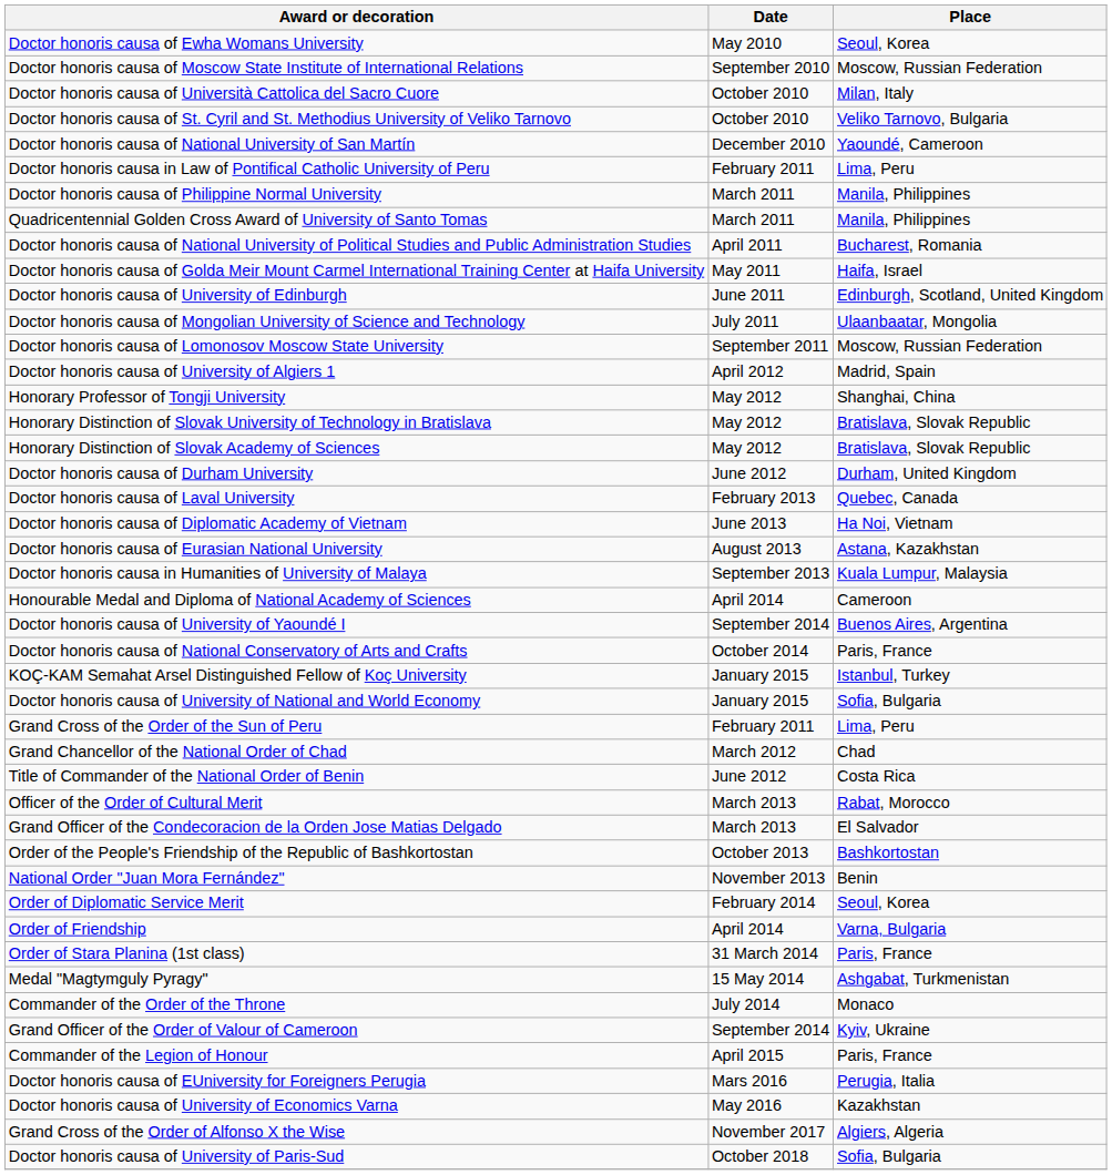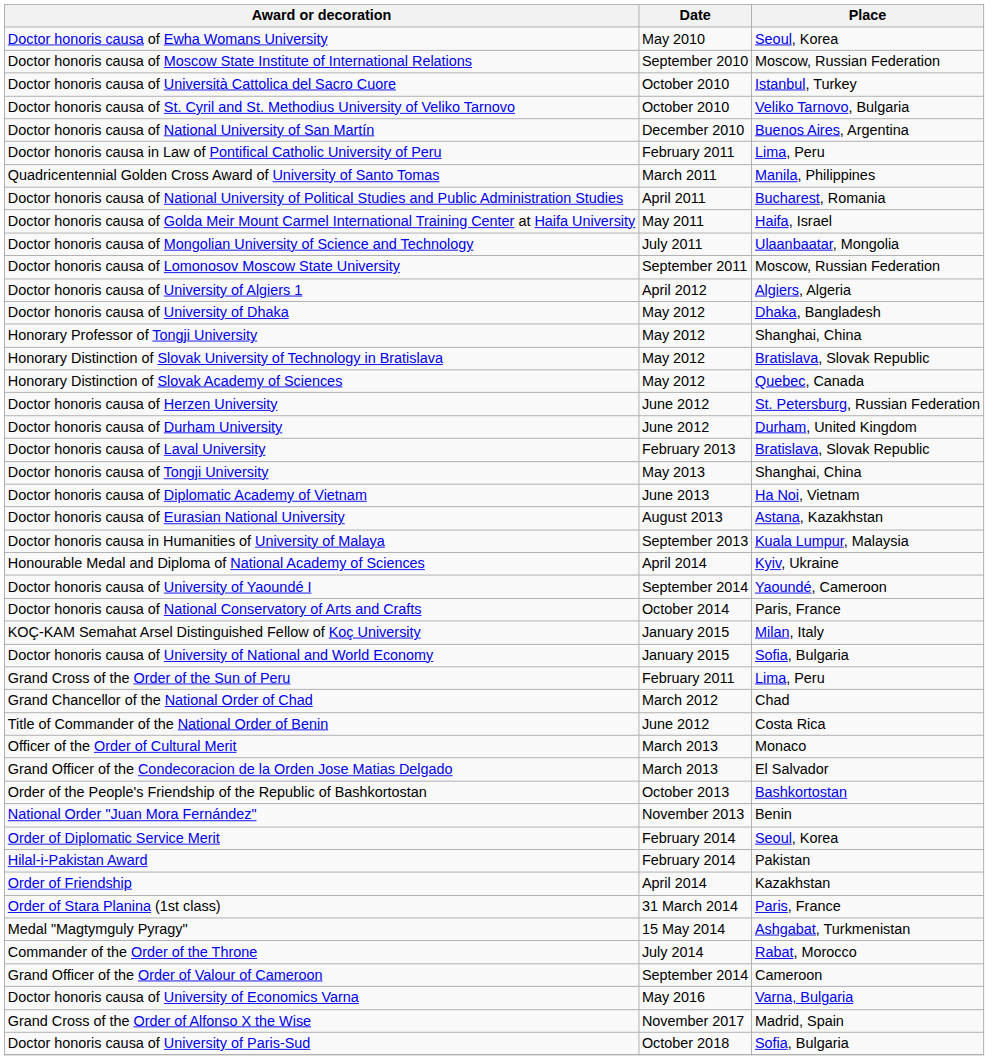 <table class="wikitable">
 <tr>
 <th>Award or decoration</th>
 <th>Date</th>
 <th>Place</th>
 </tr>
 <tr>
 <td><a href='#'>Doctor honoris causa</a> of <a href='#'>Ewha Womans University</a></td>
 <td>May 2010</td>
 <td><a href='#'>Seoul</a>, Korea</td>
 </tr>
 <tr>
 <td>Doctor honoris causa of <a href='#'>Moscow State Institute of International Relations</a></td>
 <td>September 2010</td>
 <td>Moscow, Russian Federation</td>
 </tr>
 <tr>
 <td>Doctor honoris causa of <a href='#'>Università Cattolica del Sacro Cuore</a></td>
 <td>October 2010</td>
-<td><a href='#'>Milan</a>, Italy</td>
+<td><a href='#'>Istanbul</a>, Turkey</td>
 </tr>
 <tr>
 <td>Doctor honoris causa of <a href='#'>St. Cyril and St. Methodius University of Veliko Tarnovo</a></td>
 <td>October 2010</td>
 <td><a href='#'>Veliko Tarnovo</a>, Bulgaria</td>
 </tr>
 <tr>
 <td>Doctor honoris causa of <a href='#'>National University of San Martín</a></td>
 <td>December 2010</td>
-<td><a href='#'>Yaoundé</a>, Cameroon</td>
+<td><a href='#'>Buenos Aires</a>, Argentina</td>
 </tr>
 <tr>
 <td>Doctor honoris causa in Law of <a href='#'>Pontifical Catholic University of Peru</a></td>
 <td>February 2011</td>
 <td><a href='#'>Lima</a>, Peru</td>
-</tr>
-<tr>
-<td>Doctor honoris causa of <a href='#'>Philippine Normal University</a></td>
-<td>March 2011</td>
-<td><a href='#'>Manila</a>, Philippines</td>
 </tr>
 <tr>
 <td>Quadricentennial Golden Cross Award of <a href='#'>University of Santo Tomas</a></td>
 <td>March 2011</td>
 <td><a href='#'>Manila</a>, Philippines</td>
 </tr>
 <tr>
 <td>Doctor honoris causa of <a href='#'>National University of Political Studies and Public Administration Studies</a></td>
 <td>April 2011</td>
 <td><a href='#'>Bucharest</a>, Romania</td>
 </tr>
 <tr>
 <td>Doctor honoris causa of <a href='#'>Golda Meir Mount Carmel International Training Center</a> at <a href='#'>Haifa University</a></td>
 <td>May 2011</td>
 <td><a href='#'>Haifa</a>, Israel</td>
 </tr>
 <tr>
-<td>Doctor honoris causa of <a href='#'>University of Edinburgh</a></td>
-<td>June 2011</td>
-<td><a href='#'>Edinburgh</a>, Scotland, United Kingdom</td>
-</tr>
-<tr>
 <td>Doctor honoris causa of <a href='#'>Mongolian University of Science and Technology</a></td>
 <td>July 2011</td>
 <td><a href='#'>Ulaanbaatar</a>, Mongolia</td>
 </tr>
 <tr>
 <td>Doctor honoris causa of <a href='#'>Lomonosov Moscow State University</a></td>
 <td>September 2011</td>
 <td>Moscow, Russian Federation</td>
 </tr>
 <tr>
 <td>Doctor honoris causa of <a href='#'>University of Algiers 1</a></td>
 <td>April 2012</td>
-<td>Madrid, Spain</td>
+<td><a href='#'>Algiers</a>, Algeria</td>
+</tr>
+<tr>
+<td>Doctor honoris causa of <a href='#'>University of Dhaka</a></td>
+<td>May 2012</td>
+<td><a href='#'>Dhaka</a>, Bangladesh</td>
 </tr>
 <tr>
 <td>Honorary Professor of <a href='#'>Tongji University</a></td>
 <td>May 2012</td>
 <td>Shanghai, China</td>
 </tr>
 <tr>
 <td>Honorary Distinction of <a href='#'>Slovak University of Technology in Bratislava</a></td>
 <td>May 2012</td>
 <td><a href='#'>Bratislava</a>, Slovak Republic</td>
 </tr>
 <tr>
 <td>Honorary Distinction of <a href='#'>Slovak Academy of Sciences</a></td>
 <td>May 2012</td>
-<td><a href='#'>Bratislava</a>, Slovak Republic</td>
+<td><a href='#'>Quebec</a>, Canada</td>
+</tr>
+<tr>
+<td>Doctor honoris causa of <a href='#'>Herzen University</a></td>
+<td>June 2012</td>
+<td><a href='#'>St. Petersburg</a>, Russian Federation</td>
 </tr>
 <tr>
 <td>Doctor honoris causa of <a href='#'>Durham University</a></td>
 <td>June 2012</td>
 <td><a href='#'>Durham</a>, United Kingdom</td>
 </tr>
 <tr>
 <td>Doctor honoris causa of <a href='#'>Laval University</a></td>
 <td>February 2013</td>
-<td><a href='#'>Quebec</a>, Canada</td>
+<td><a href='#'>Bratislava</a>, Slovak Republic</td>
+</tr>
+<tr>
+<td>Doctor honoris causa of <a href='#'>Tongji University</a></td>
+<td>May 2013</td>
+<td>Shanghai, China</td>
 </tr>
 <tr>
 <td>Doctor honoris causa of <a href='#'>Diplomatic Academy of Vietnam</a></td>
 <td>June 2013</td>
 <td><a href='#'>Ha Noi</a>, Vietnam</td>
 </tr>
 <tr>
 <td>Doctor honoris causa of <a href='#'>Eurasian National University</a></td>
 <td>August 2013</td>
 <td><a href='#'>Astana</a>, Kazakhstan</td>
 </tr>
 <tr>
 <td>Doctor honoris causa in Humanities of <a href='#'>University of Malaya</a></td>
 <td>September 2013</td>
 <td><a href='#'>Kuala Lumpur</a>, Malaysia</td>
 </tr>
 <tr>
 <td>Honourable Medal and Diploma of <a href='#'>National Academy of Sciences</a></td>
 <td>April 2014</td>
-<td>Cameroon</td>
+<td><a href='#'>Kyiv</a>, Ukraine</td>
 </tr>
 <tr>
 <td>Doctor honoris causa of <a href='#'>University of Yaoundé I</a></td>
 <td>September 2014</td>
-<td><a href='#'>Buenos Aires</a>, Argentina</td>
+<td><a href='#'>Yaoundé</a>, Cameroon</td>
 </tr>
 <tr>
 <td>Doctor honoris causa of <a href='#'>National Conservatory of Arts and Crafts</a></td>
 <td>October 2014</td>
 <td>Paris, France</td>
 </tr>
 <tr>
 <td>KOÇ-KAM Semahat Arsel Distinguished Fellow of <a href='#'>Koç University</a></td>
 <td>January 2015</td>
-<td><a href='#'>Istanbul</a>, Turkey</td>
+<td><a href='#'>Milan</a>, Italy</td>
 </tr>
 <tr>
 <td>Doctor honoris causa of <a href='#'>University of National and World Economy</a></td>
 <td>January 2015</td>
 <td><a href='#'>Sofia</a>, Bulgaria</td>
 </tr>
 <tr>
 <td>Grand Cross of the <a href='#'>Order of the Sun of Peru</a></td>
 <td>February 2011</td>
 <td><a href='#'>Lima</a>, Peru</td>
 </tr>
 <tr>
 <td>Grand Chancellor of the <a href='#'>National Order of Chad</a></td>
 <td>March 2012</td>
 <td>Chad</td>
 </tr>
 <tr>
 <td>Title of Commander of the <a href='#'>National Order of Benin</a></td>
 <td>June 2012</td>
 <td>Costa Rica</td>
 </tr>
 <tr>
 <td>Officer of the <a href='#'>Order of Cultural Merit</a></td>
 <td>March 2013</td>
-<td><a href='#'>Rabat</a>, Morocco</td>
+<td>Monaco</td>
 </tr>
 <tr>
 <td>Grand Officer of the <a href='#'>Condecoracion de la Orden Jose Matias Delgado</a></td>
 <td>March 2013</td>
 <td>El Salvador</td>
 </tr>
 <tr>
 <td>Order of the People's Friendship of the Republic of Bashkortostan</td>
 <td>October 2013</td>
 <td><a href='#'>Bashkortostan</a></td>
 </tr>
 <tr>
 <td><a href='#'>National Order "Juan Mora Fernández"</a></td>
 <td>November 2013</td>
 <td>Benin</td>
 </tr>
 <tr>
 <td><a href='#'>Order of Diplomatic Service Merit</a></td>
 <td>February 2014</td>
 <td><a href='#'>Seoul</a>, Korea</td>
 </tr>
 <tr>
+<td><a href='#'>Hilal-i-Pakistan Award</a></td>
+<td>February 2014</td>
+<td>Pakistan</td>
+</tr>
+<tr>
 <td><a href='#'>Order of Friendship</a></td>
 <td>April 2014</td>
-<td><a href='#'>Varna, Bulgaria</a></td>
+<td>Kazakhstan</td>
 </tr>
 <tr>
 <td><a href='#'>Order of Stara Planina</a> (1st class)</td>
 <td>31 March 2014</td>
 <td><a href='#'>Paris</a>, France</td>
 </tr>
 <tr>
 <td>Medal "Magtymguly Pyragy"</td>
 <td>15 May 2014</td>
 <td><a href='#'>Ashgabat</a>, Turkmenistan</td>
 </tr>
 <tr>
 <td>Commander of the <a href='#'>Order of the Throne</a></td>
 <td>July 2014</td>
-<td>Monaco</td>
+<td><a href='#'>Rabat</a>, Morocco</td>
 </tr>
 <tr>
 <td>Grand Officer of the <a href='#'>Order of Valour of Cameroon</a></td>
 <td>September 2014</td>
-<td><a href='#'>Kyiv</a>, Ukraine</td>
-</tr>
-<tr>
-<td>Commander of the <a href='#'>Legion of Honour</a></td>
-<td>April 2015</td>
-<td>Paris, France</td>
-</tr>
-<tr>
-<td>Doctor honoris causa of <a href='#'>EUniversity for Foreigners Perugia</a></td>
-<td>Mars 2016</td>
-<td><a href='#'>Perugia</a>, Italia</td>
+<td>Cameroon</td>
 </tr>
 <tr>
 <td>Doctor honoris causa of <a href='#'>University of Economics Varna</a></td>
 <td>May 2016</td>
-<td>Kazakhstan</td>
+<td><a href='#'>Varna, Bulgaria</a></td>
 </tr>
 <tr>
 <td>Grand Cross of the <a href='#'>Order of Alfonso X the Wise</a></td>
 <td>November 2017</td>
-<td><a href='#'>Algiers</a>, Algeria</td>
+<td>Madrid, Spain</td>
 </tr>
 <tr>
 <td>Doctor honoris causa of <a href='#'>University of Paris-Sud</a></td>
 <td>October 2018</td>
 <td><a href='#'>Sofia</a>, Bulgaria</td>
 </tr>
 <tr>
 </tr>
 </table>
